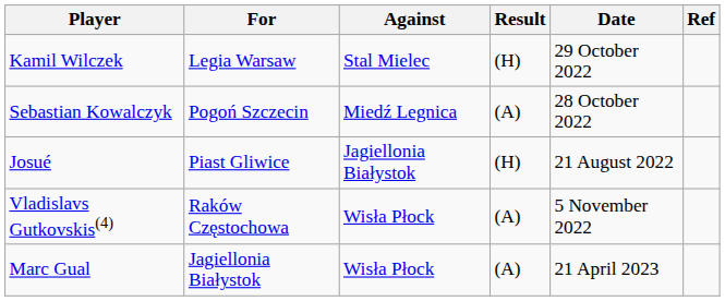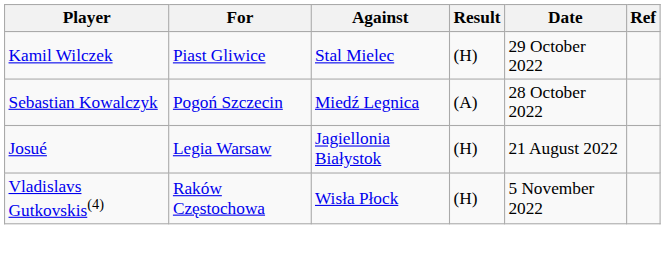 <table class="wikitable">
 <tr>
 <th>Player</th>
 <th>For</th>
 <th>Against</th>
 <th>Result</th>
 <th>Date</th>
 <th>Ref</th>
 </tr>
 <tr>
 <td> <a href='#'>Kamil Wilczek</a></td>
-<td><a href='#'>Legia Warsaw</a></td>
+<td><a href='#'>Piast Gliwice</a></td>
 <td><a href='#'>Stal Mielec</a></td>
 <td> (H)</td>
 <td>29 October 2022</td>
 <td></td>
 </tr>
 <tr>
 <td> <a href='#'>Sebastian Kowalczyk</a></td>
 <td><a href='#'>Pogoń Szczecin</a></td>
 <td><a href='#'>Miedź Legnica</a></td>
 <td> (A)</td>
 <td>28 October 2022</td>
 <td></td>
 </tr>
 <tr>
 <td> <a href='#'>Josué</a></td>
-<td><a href='#'>Piast Gliwice</a></td>
+<td><a href='#'>Legia Warsaw</a></td>
 <td><a href='#'>Jagiellonia Białystok</a></td>
 <td> (H)</td>
 <td>21 August 2022</td>
 <td></td>
 </tr>
 <tr>
 <td> <a href='#'>Vladislavs Gutkovskis</a><sup>(4)</sup></td>
 <td><a href='#'>Raków Częstochowa</a></td>
 <td><a href='#'>Wisła Płock</a></td>
-<td> (A)</td>
+<td> (H)</td>
 <td>5 November 2022</td>
 <td></td>
 </tr>
-<tr>
-<td> <a href='#'>Marc Gual</a></td>
-<td><a href='#'>Jagiellonia Białystok</a></td>
-<td><a href='#'>Wisła Płock</a></td>
-<td> (A)</td>
-<td>21 April 2023</td>
-<td><br></td>
-</tr>
 </table>
